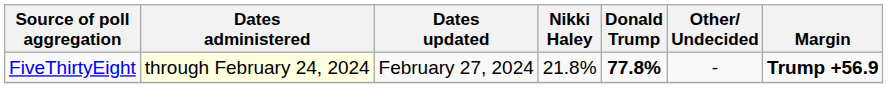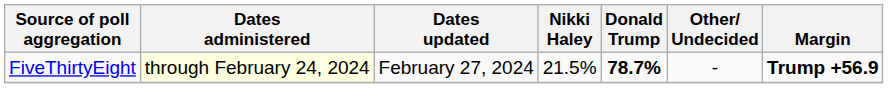 <table class="wikitable sortable mw-datatable" style="font-size:90%;text-align:center;">
 <tr valign="bottom" style="font-size:90%;">
 <th>Source of poll<br>aggregation</th>
 <th>Dates<br>administered</th>
 <th>Dates<br>updated</th>
 <th>Nikki<br>Haley</th>
 <th>Donald<br>Trump</th>
 <th>Other/<br>Undecided</th>
 <th>Margin</th>
 </tr>
 <tr>
 <td><a href='#'>FiveThirtyEight</a></td>
 <td style="background: lightyellow;">through February 24, 2024</td>
 <td>February 27, 2024</td>
-<td>21.8%</td>
-<td><strong>77.8%</strong></td>
+<td>21.5%</td>
+<td><strong>78.7%</strong></td>
 <td>-</td>
 <td><strong>Trump +56.9</strong></td>
 </tr>
 <tr>
 </tr>
 </table>
